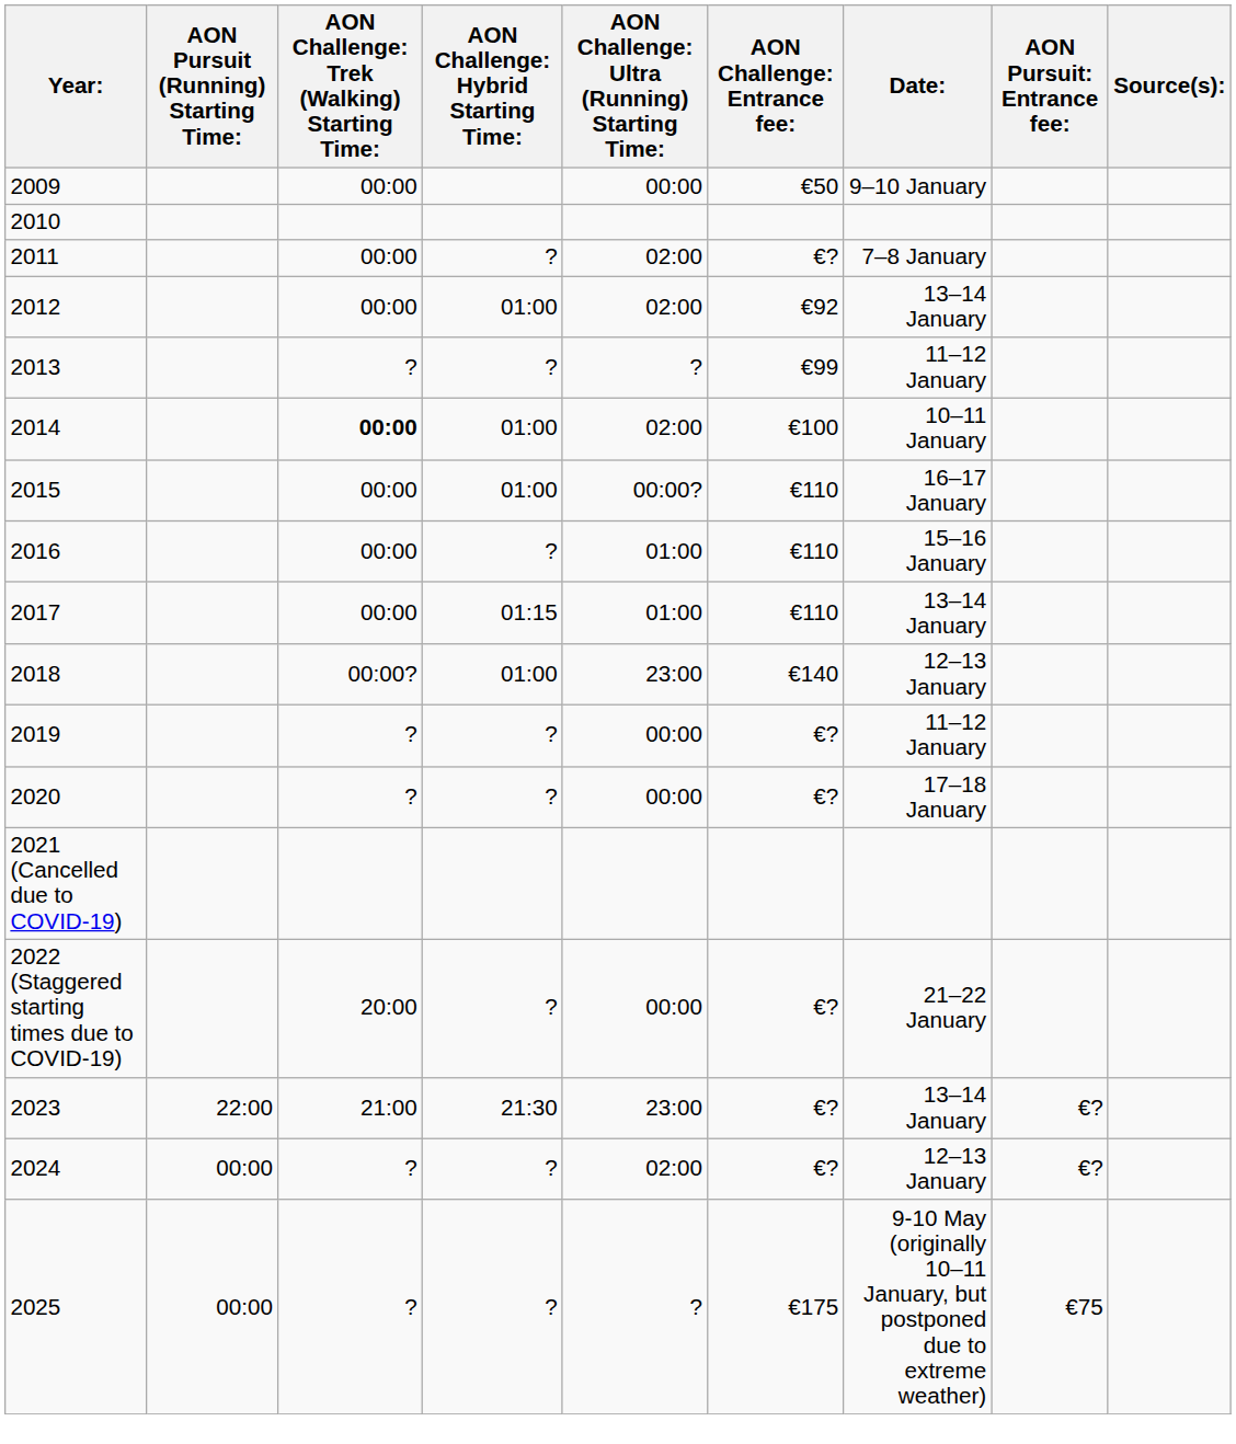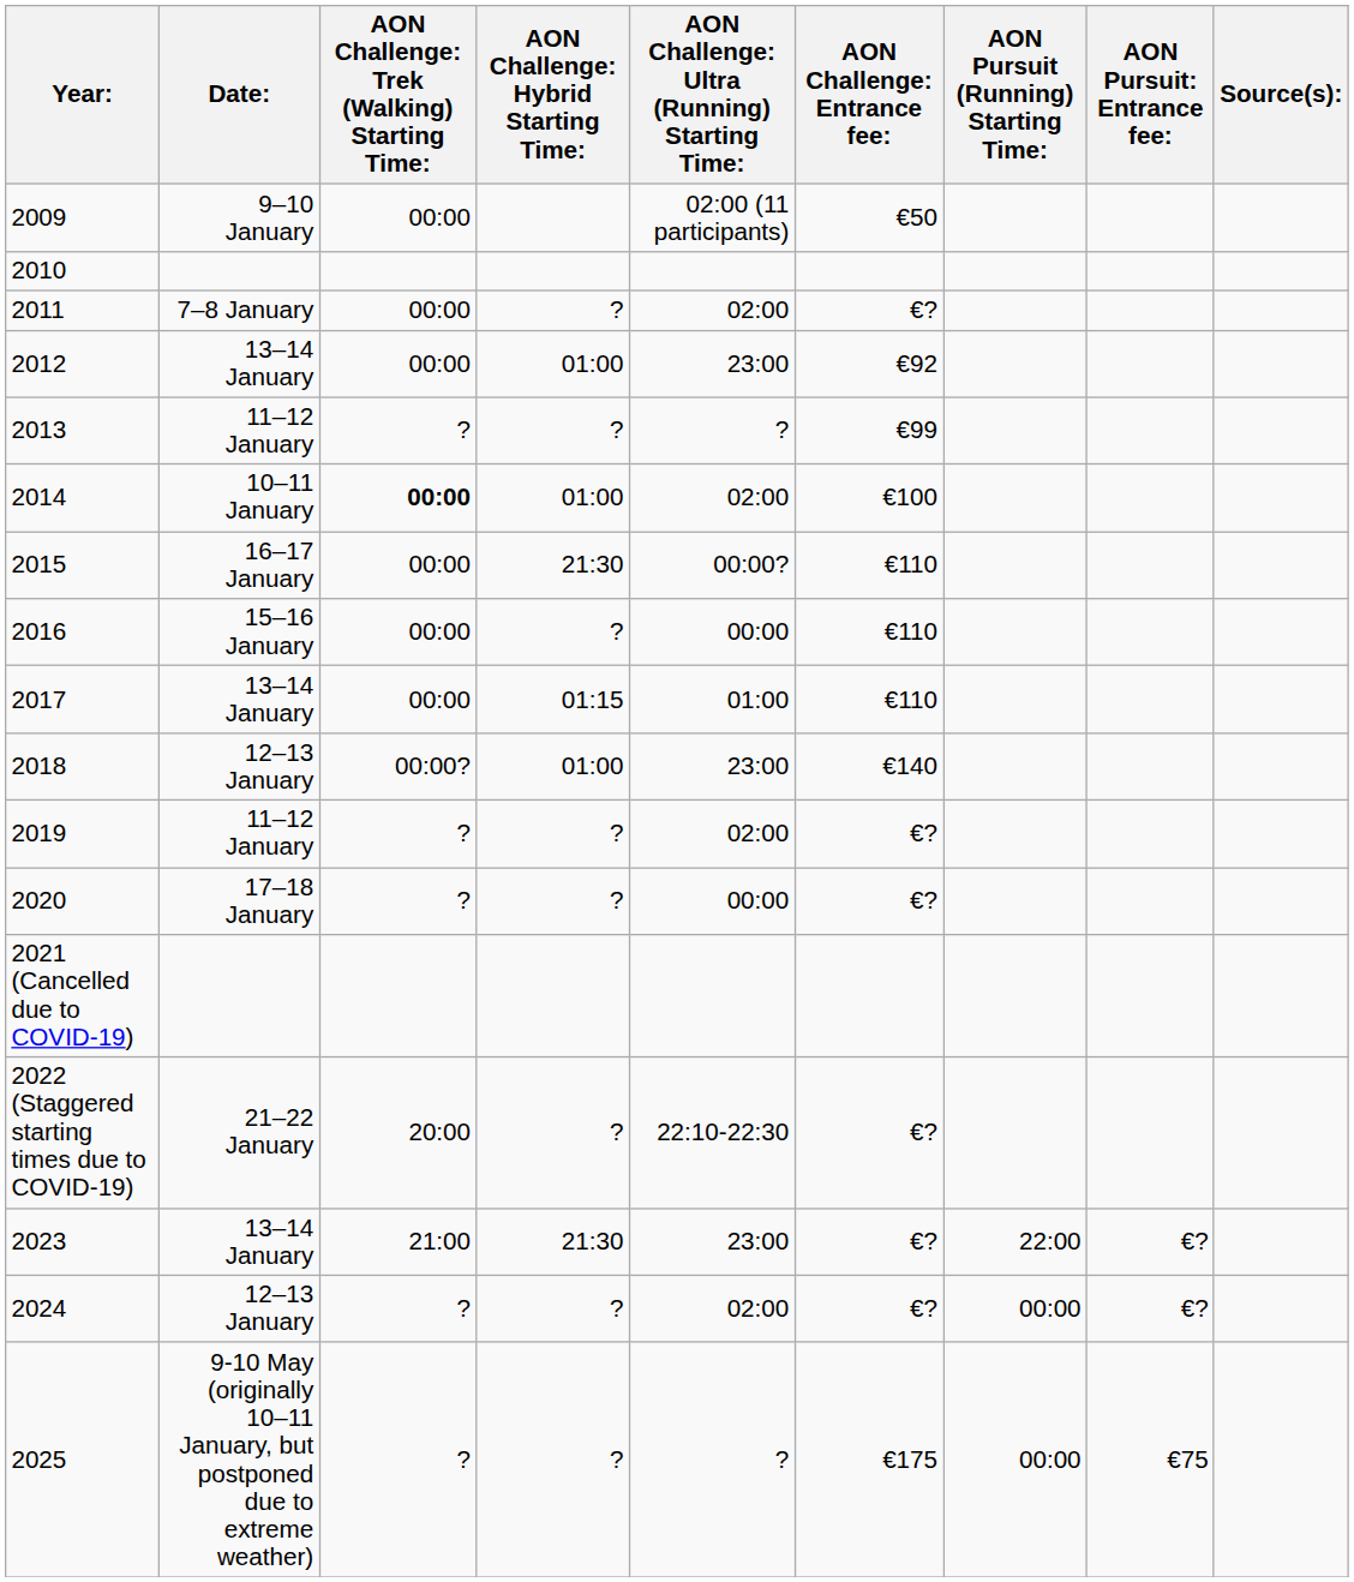 <table class="wikitable" style="text-align:right;">
 <tr>
 <th>Year:</th>
-<th>AON Pursuit (Running) Starting Time:</th>
+<th>Date:</th>
 <th>AON Challenge: Trek (Walking) Starting Time:</th>
 <th>AON Challenge: Hybrid Starting Time:</th>
 <th>AON Challenge: Ultra (Running) Starting Time:</th>
 <th>AON Challenge: Entrance fee:</th>
-<th>Date:</th>
+<th>AON Pursuit (Running) Starting Time:</th>
 <th>AON Pursuit: Entrance fee:</th>
 <th>Source(s):</th>
 </tr>
 <tr>
 <td style="text-align:left;">2009</td>
-<td></td>
+<td>9–10 January</td>
 <td>00:00</td>
 <td></td>
-<td>00:00</td>
+<td>02:00 (11 participants)</td>
 <td>€50</td>
-<td>9–10 January</td>
+<td></td>
 <td></td>
 <td></td>
 </tr>
 <tr>
 <td style="text-align:left;">2010</td>
 <td></td>
 <td></td>
 <td></td>
 <td></td>
 <td></td>
 <td></td>
 <td></td>
 <td></td>
 </tr>
 <tr>
 <td style="text-align:left;">2011</td>
-<td></td>
+<td>7–8 January</td>
 <td>00:00</td>
 <td>?</td>
 <td>02:00</td>
 <td>€?</td>
-<td>7–8 January</td>
+<td></td>
 <td></td>
 <td></td>
 </tr>
 <tr>
 <td style="text-align:left;">2012</td>
-<td></td>
+<td>13–14 January</td>
 <td>00:00</td>
 <td>01:00</td>
-<td>02:00</td>
+<td>23:00</td>
 <td>€92</td>
-<td>13–14 January</td>
+<td></td>
 <td></td>
 <td></td>
 </tr>
 <tr>
 <td style="text-align:left;">2013</td>
-<td></td>
+<td>11–12 January</td>
 <td>?</td>
 <td>?</td>
 <td>?</td>
 <td>€99</td>
-<td>11–12 January</td>
+<td></td>
 <td></td>
 <td></td>
 </tr>
 <tr>
 <td style="text-align:left;">2014</td>
-<td></td>
+<td>10–11 January</td>
 <td><strong>00:00</strong></td>
 <td>01:00</td>
 <td>02:00</td>
 <td>€100</td>
-<td>10–11 January</td>
+<td></td>
 <td></td>
 <td></td>
 </tr>
 <tr>
 <td style="text-align:left;">2015</td>
-<td></td>
+<td>16–17 January</td>
 <td>00:00</td>
-<td>01:00</td>
+<td>21:30</td>
 <td>00:00?</td>
 <td>€110</td>
-<td>16–17 January</td>
+<td></td>
 <td></td>
 <td></td>
 </tr>
 <tr>
 <td style="text-align:left;">2016</td>
-<td></td>
+<td>15–16 January</td>
 <td>00:00</td>
 <td>?</td>
-<td>01:00</td>
+<td>00:00</td>
 <td>€110</td>
-<td>15–16 January</td>
+<td></td>
 <td></td>
 <td></td>
 </tr>
 <tr>
 <td style="text-align:left;">2017</td>
-<td></td>
+<td>13–14 January</td>
 <td>00:00</td>
 <td>01:15</td>
 <td>01:00</td>
 <td>€110</td>
-<td>13–14 January</td>
+<td></td>
 <td></td>
 <td></td>
 </tr>
 <tr>
 <td style="text-align:left;">2018</td>
-<td></td>
+<td>12–13 January</td>
 <td>00:00?</td>
 <td>01:00</td>
 <td>23:00</td>
 <td>€140</td>
-<td>12–13 January</td>
+<td></td>
 <td></td>
 <td></td>
 </tr>
 <tr>
 <td style="text-align:left;">2019</td>
-<td></td>
+<td>11–12 January</td>
 <td>?</td>
 <td>?</td>
-<td>00:00</td>
+<td>02:00</td>
 <td>€?</td>
-<td>11–12 January</td>
+<td></td>
 <td></td>
 <td></td>
 </tr>
 <tr>
 <td style="text-align:left;">2020</td>
-<td></td>
+<td>17–18 January</td>
 <td>?</td>
 <td>?</td>
 <td>00:00</td>
 <td>€?</td>
-<td>17–18 January</td>
+<td></td>
 <td></td>
 <td></td>
 </tr>
 <tr>
 <td style="text-align:left;">2021 (Cancelled due to <a href='#'>COVID-19</a>)</td>
 <td></td>
 <td></td>
 <td></td>
 <td></td>
 <td></td>
 <td></td>
 <td></td>
 <td></td>
 </tr>
 <tr>
 <td style="text-align:left;">2022 (Staggered starting times due to COVID-19)</td>
-<td></td>
+<td>21–22 January</td>
 <td>20:00</td>
 <td>?</td>
-<td>00:00</td>
+<td>22:10-22:30</td>
 <td>€?</td>
-<td>21–22 January</td>
+<td></td>
 <td></td>
 <td></td>
 </tr>
 <tr>
 <td style="text-align:left;">2023</td>
-<td>22:00</td>
+<td>13–14 January</td>
 <td>21:00</td>
 <td>21:30</td>
 <td>23:00</td>
 <td>€?</td>
-<td>13–14 January</td>
+<td>22:00</td>
 <td>€?</td>
 <td></td>
 </tr>
 <tr>
 <td style="text-align:left;">2024</td>
-<td>00:00</td>
+<td>12–13 January</td>
 <td>?</td>
 <td>?</td>
 <td>02:00</td>
 <td>€?</td>
-<td>12–13 January</td>
+<td>00:00</td>
 <td>€?</td>
 <td></td>
 </tr>
 <tr>
 <td style="text-align:left;">2025</td>
-<td>00:00</td>
+<td>9-10 May (originally 10–11 January, but postponed due to extreme weather)</td>
 <td>?</td>
 <td>?</td>
 <td>?</td>
 <td>€175</td>
-<td>9-10 May (originally 10–11 January, but postponed due to extreme weather)</td>
+<td>00:00</td>
 <td>€75</td>
 <td></td>
 </tr>
 </table>
